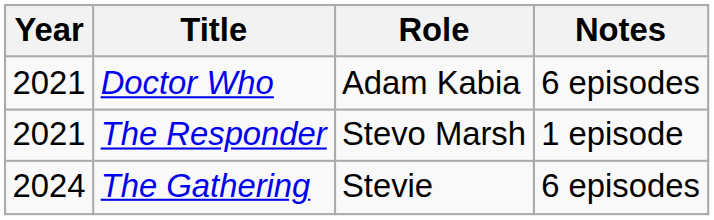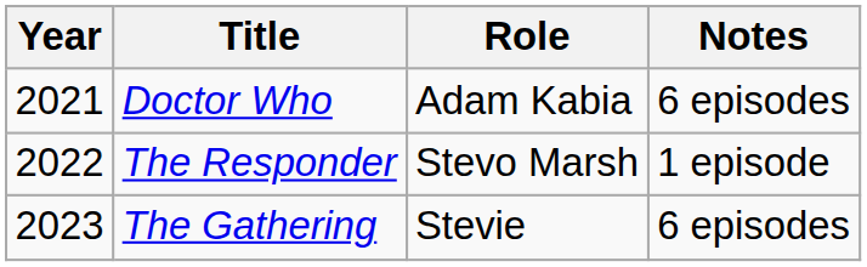 <table class="wikitable sortable">
 <tr>
 <th>Year</th>
 <th>Title</th>
 <th>Role</th>
 <th>Notes</th>
 </tr>
 <tr>
 <td>2021</td>
 <td><em><a href='#'>Doctor Who</a></em></td>
 <td>Adam Kabia</td>
 <td>6 episodes</td>
 </tr>
 <tr>
-<td>2021</td>
+<td>2022</td>
 <td><em><a href='#'>The Responder</a></em></td>
 <td>Stevo Marsh</td>
 <td>1 episode</td>
 </tr>
 <tr>
-<td>2024</td>
+<td>2023</td>
 <td><em><a href='#'>The Gathering</a></em></td>
 <td>Stevie</td>
 <td>6 episodes</td>
 </tr>
 </table>
